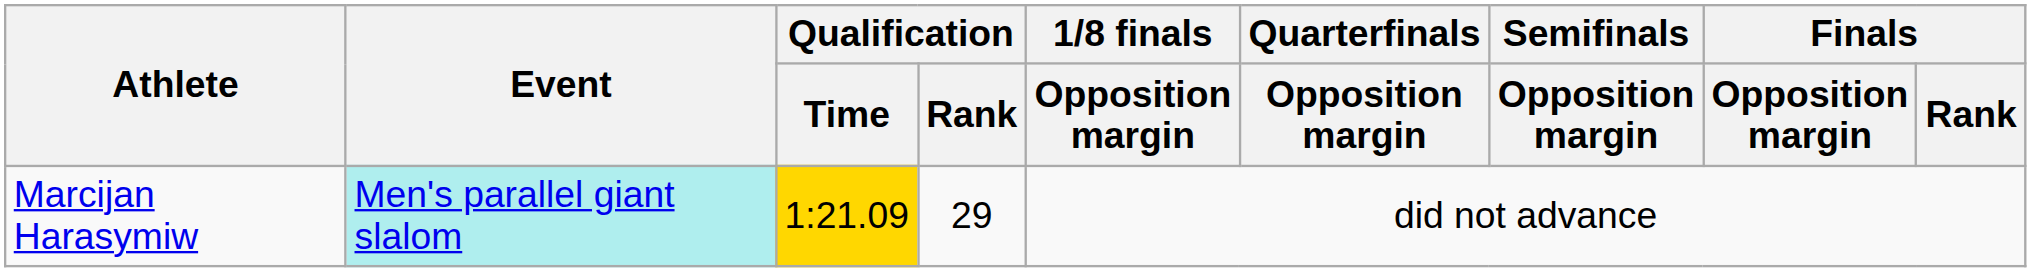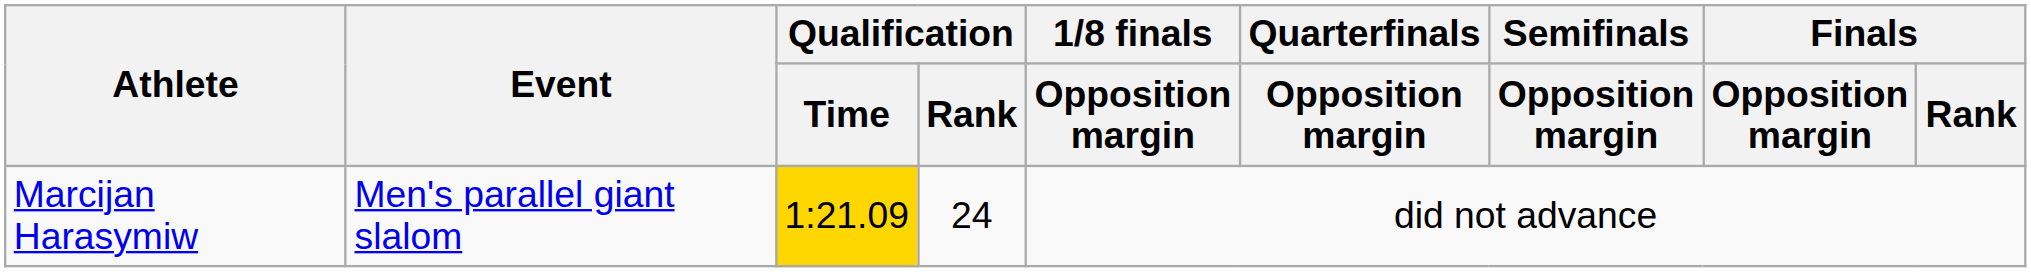 <table class="wikitable" border="1">
 <tr>
 <th rowspan=2>Athlete</th>
 <th rowspan=2>Event</th>
 <th colspan=2>Qualification</th>
 <th>1/8 finals</th>
 <th>Quarterfinals</th>
 <th>Semifinals</th>
 <th colspan=2>Finals</th>
 </tr>
 <tr>
 <th>Time</th>
 <th>Rank</th>
 <th>Opposition<br>margin</th>
 <th>Opposition<br>margin</th>
 <th>Opposition<br>margin</th>
 <th>Opposition<br>margin</th>
 <th>Rank</th>
 </tr>
 <tr align=center>
 <td align=left><a href='#'>Marcijan Harasymiw</a></td>
-<td align=left style="background: paleturquoise;"><a href='#'>Men's parallel giant slalom</a></td>
+<td align=left><a href='#'>Men's parallel giant slalom</a></td>
 <td style="background: gold;">1:21.09</td>
-<td>29</td>
+<td>24</td>
 <td colspan=5>did not advance</td>
 </tr>
 </table>
